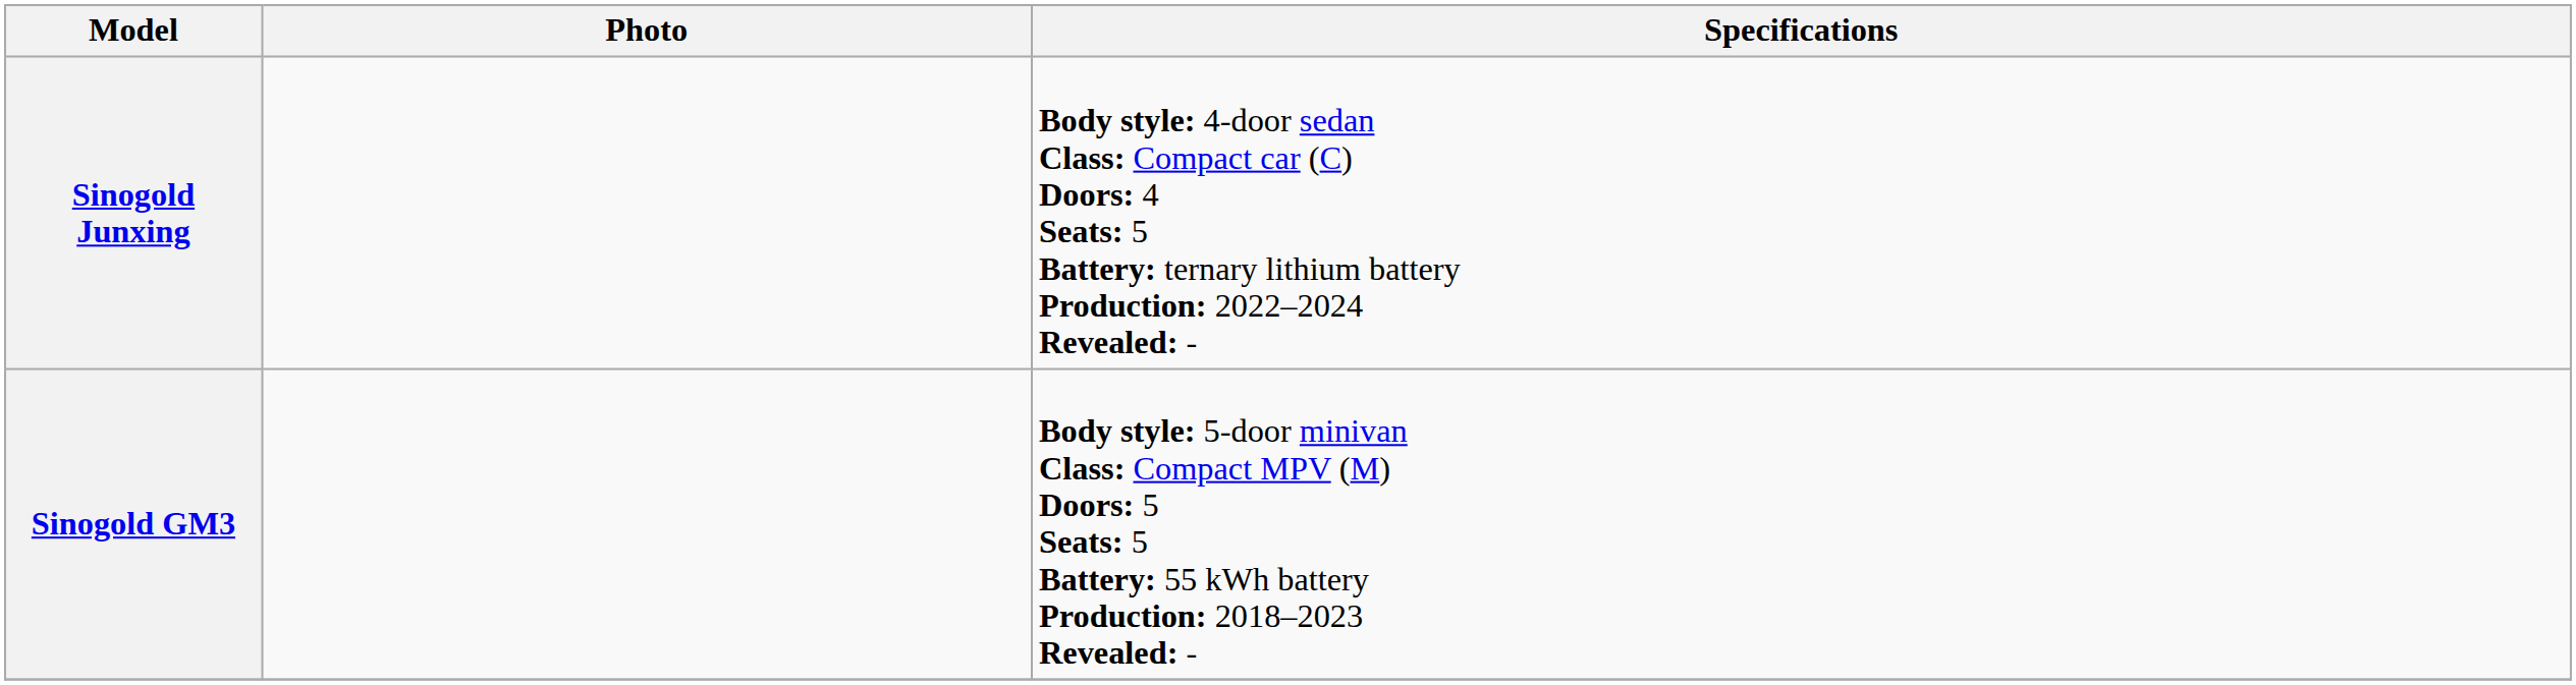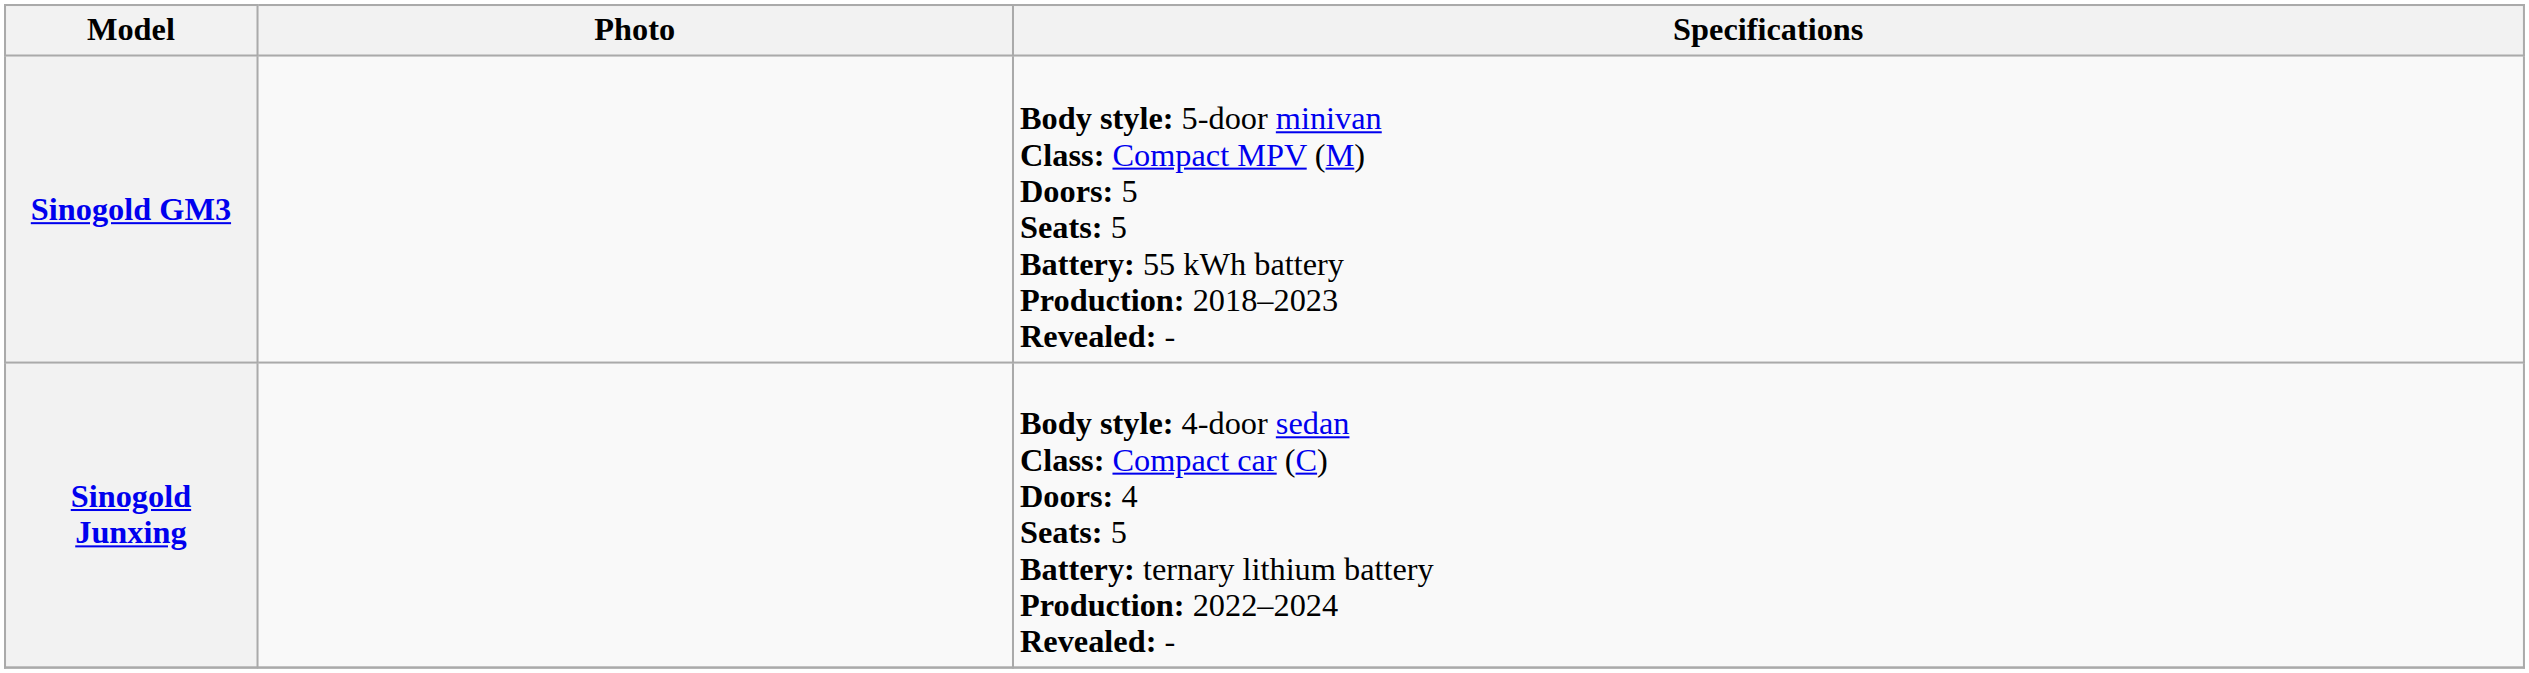 <table class="wikitable">
 <tr>
 <th width=10%>Model</th>
 <th width=30%>Photo</th>
 <th width=100%>Specifications</th>
 </tr>
 <tr>
+<th><a href='#'>Sinogold GM3</a></th>
+<td></td>
+<td><br><strong>Body style:</strong> 5-door <a href='#'>minivan</a><br><strong>Class:</strong> <a href='#'>Compact MPV</a> (<a href='#'>M</a>)<br><strong>Doors:</strong> 5<br><strong>Seats:</strong> 5<br><strong>Battery:</strong> 55 kWh battery<br><strong>Production:</strong> 2018–2023<br><strong>Revealed:</strong> -</td>
+</tr>
+<tr>
 <th><a href='#'>Sinogold Junxing</a></th>
 <td></td>
 <td><br><strong>Body style:</strong> 4-door <a href='#'>sedan</a><br><strong>Class:</strong> <a href='#'>Compact car</a> (<a href='#'>C</a>)<br><strong>Doors:</strong> 4<br><strong>Seats:</strong> 5<br><strong>Battery:</strong> ternary lithium battery<br><strong>Production:</strong> 2022–2024<br><strong>Revealed:</strong> -</td>
 </tr>
 <tr>
-<th><a href='#'>Sinogold GM3</a></th>
-<td></td>
-<td><br><strong>Body style:</strong> 5-door <a href='#'>minivan</a><br><strong>Class:</strong> <a href='#'>Compact MPV</a> (<a href='#'>M</a>)<br><strong>Doors:</strong> 5<br><strong>Seats:</strong> 5<br><strong>Battery:</strong> 55 kWh battery<br><strong>Production:</strong> 2018–2023<br><strong>Revealed:</strong> -</td>
-</tr>
-<tr>
 </tr>
 </table>
